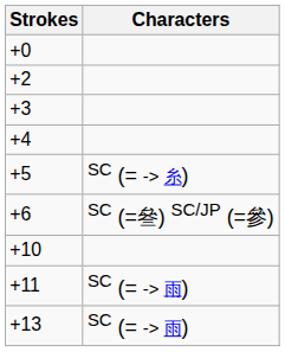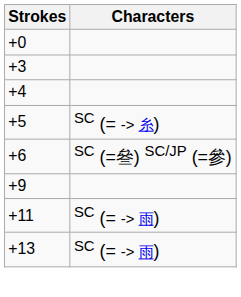 <table class="wikitable">
 <tr>
 <th>Strokes</th>
 <th>Characters</th>
 </tr>
 <tr --->
 <td>+0</td>
 <td style="font-size: large;"></td>
-</tr>
-<tr --->
-<td>+2</td>
-<td style="font-size: large;">  </td>
 </tr>
 <tr --->
 <td>+3</td>
 <td style="font-size: large;"></td>
 </tr>
 <tr --->
 <td>+4</td>
 <td style="font-size: large;"></td>
 </tr>
 <tr --->
 <td>+5</td>
 <td style="font-size: large;"> <sup>SC</sup> (= <small>-> <a href='#'>糸</a></small>) </td>
 </tr>
 <tr --->
 <td>+6</td>
 <td style="font-size: large;"> <sup>SC</sup> (=叄) <sup>SC/JP</sup> (=參)</td>
 </tr>
 <tr --->
-<td>+10</td>
-<td style="font-size: large;"></td>
+<td>+9</td>
+<td style="font-size: large;"> </td>
 </tr>
 <tr --->
 <td>+11</td>
 <td style="font-size: large;"><sup>SC</sup> (= <small>-> <a href='#'>雨</a></small>)</td>
 </tr>
 <tr --->
 <td>+13</td>
 <td style="font-size: large;"><sup>SC</sup> (= <small>-> <a href='#'>雨</a></small>)</td>
 </tr>
 </table>
